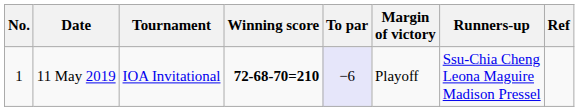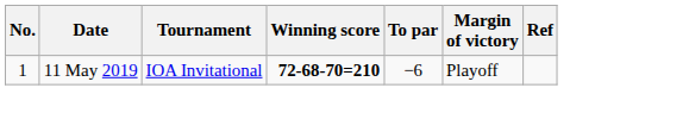 <table class="wikitable" style="font-size:95%;">
 <tr>
 <th>No.</th>
 <th>Date</th>
 <th>Tournament</th>
 <th>Winning score</th>
 <th>To par</th>
 <th>Margin<br>of victory</th>
-<th>Runners-up</th>
 <th>Ref</th>
 </tr>
 <tr>
 <td align=center>1</td>
 <td align=right>11 May <a href='#'>2019</a></td>
 <td><a href='#'>IOA Invitational</a></td>
 <td align=right><strong>72-68-70=210</strong></td>
-<td align=center style="background: lavender;">−6</td>
+<td align=center>−6</td>
 <td>Playoff</td>
-<td> <a href='#'>Ssu-Chia Cheng</a><br> <a href='#'>Leona Maguire</a><br> <a href='#'>Madison Pressel</a></td>
 <td></td>
 </tr>
 </table>
